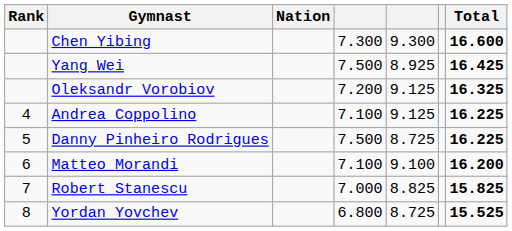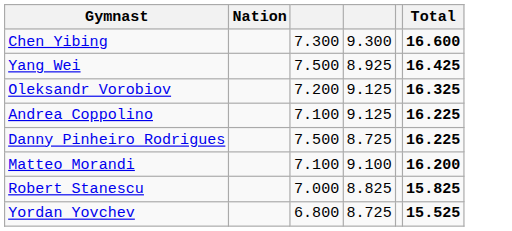 <table class="wikitable sortable" style="text-align:center;">
 <tr>
-<th>Rank</th>
 <th>Gymnast</th>
 <th>Nation</th>
 <th></th>
 <th></th>
 <th></th>
 <th>Total</th>
 </tr>
 <tr>
-<td></td>
 <td align=left><a href='#'>Chen Yibing</a></td>
 <td align=left></td>
 <td>7.300</td>
 <td>9.300</td>
 <td></td>
 <td><strong>16.600</strong></td>
 </tr>
 <tr>
-<td></td>
 <td align=left><a href='#'>Yang Wei</a></td>
 <td align=left></td>
 <td>7.500</td>
 <td>8.925</td>
 <td></td>
 <td><strong>16.425</strong></td>
 </tr>
 <tr>
-<td></td>
 <td align=left><a href='#'>Oleksandr Vorobiov</a></td>
 <td align=left></td>
 <td>7.200</td>
 <td>9.125</td>
 <td></td>
 <td><strong>16.325</strong></td>
 </tr>
 <tr>
-<td>4</td>
 <td align=left><a href='#'>Andrea Coppolino</a></td>
 <td align=left></td>
 <td>7.100</td>
 <td>9.125</td>
 <td></td>
 <td><strong>16.225</strong></td>
 </tr>
 <tr>
-<td>5</td>
 <td align=left><a href='#'>Danny Pinheiro Rodrigues</a></td>
 <td align=left></td>
 <td>7.500</td>
 <td>8.725</td>
 <td></td>
 <td><strong>16.225</strong></td>
 </tr>
 <tr>
-<td>6</td>
 <td align=left><a href='#'>Matteo Morandi</a></td>
 <td align=left></td>
 <td>7.100</td>
 <td>9.100</td>
 <td></td>
 <td><strong>16.200</strong></td>
 </tr>
 <tr>
-<td>7</td>
 <td align=left><a href='#'>Robert Stanescu</a></td>
 <td align=left></td>
 <td>7.000</td>
 <td>8.825</td>
 <td></td>
 <td><strong>15.825</strong></td>
 </tr>
 <tr>
-<td>8</td>
 <td align=left><a href='#'>Yordan Yovchev</a></td>
 <td align=left></td>
 <td>6.800</td>
 <td>8.725</td>
 <td></td>
 <td><strong>15.525</strong></td>
 </tr>
 </table>
